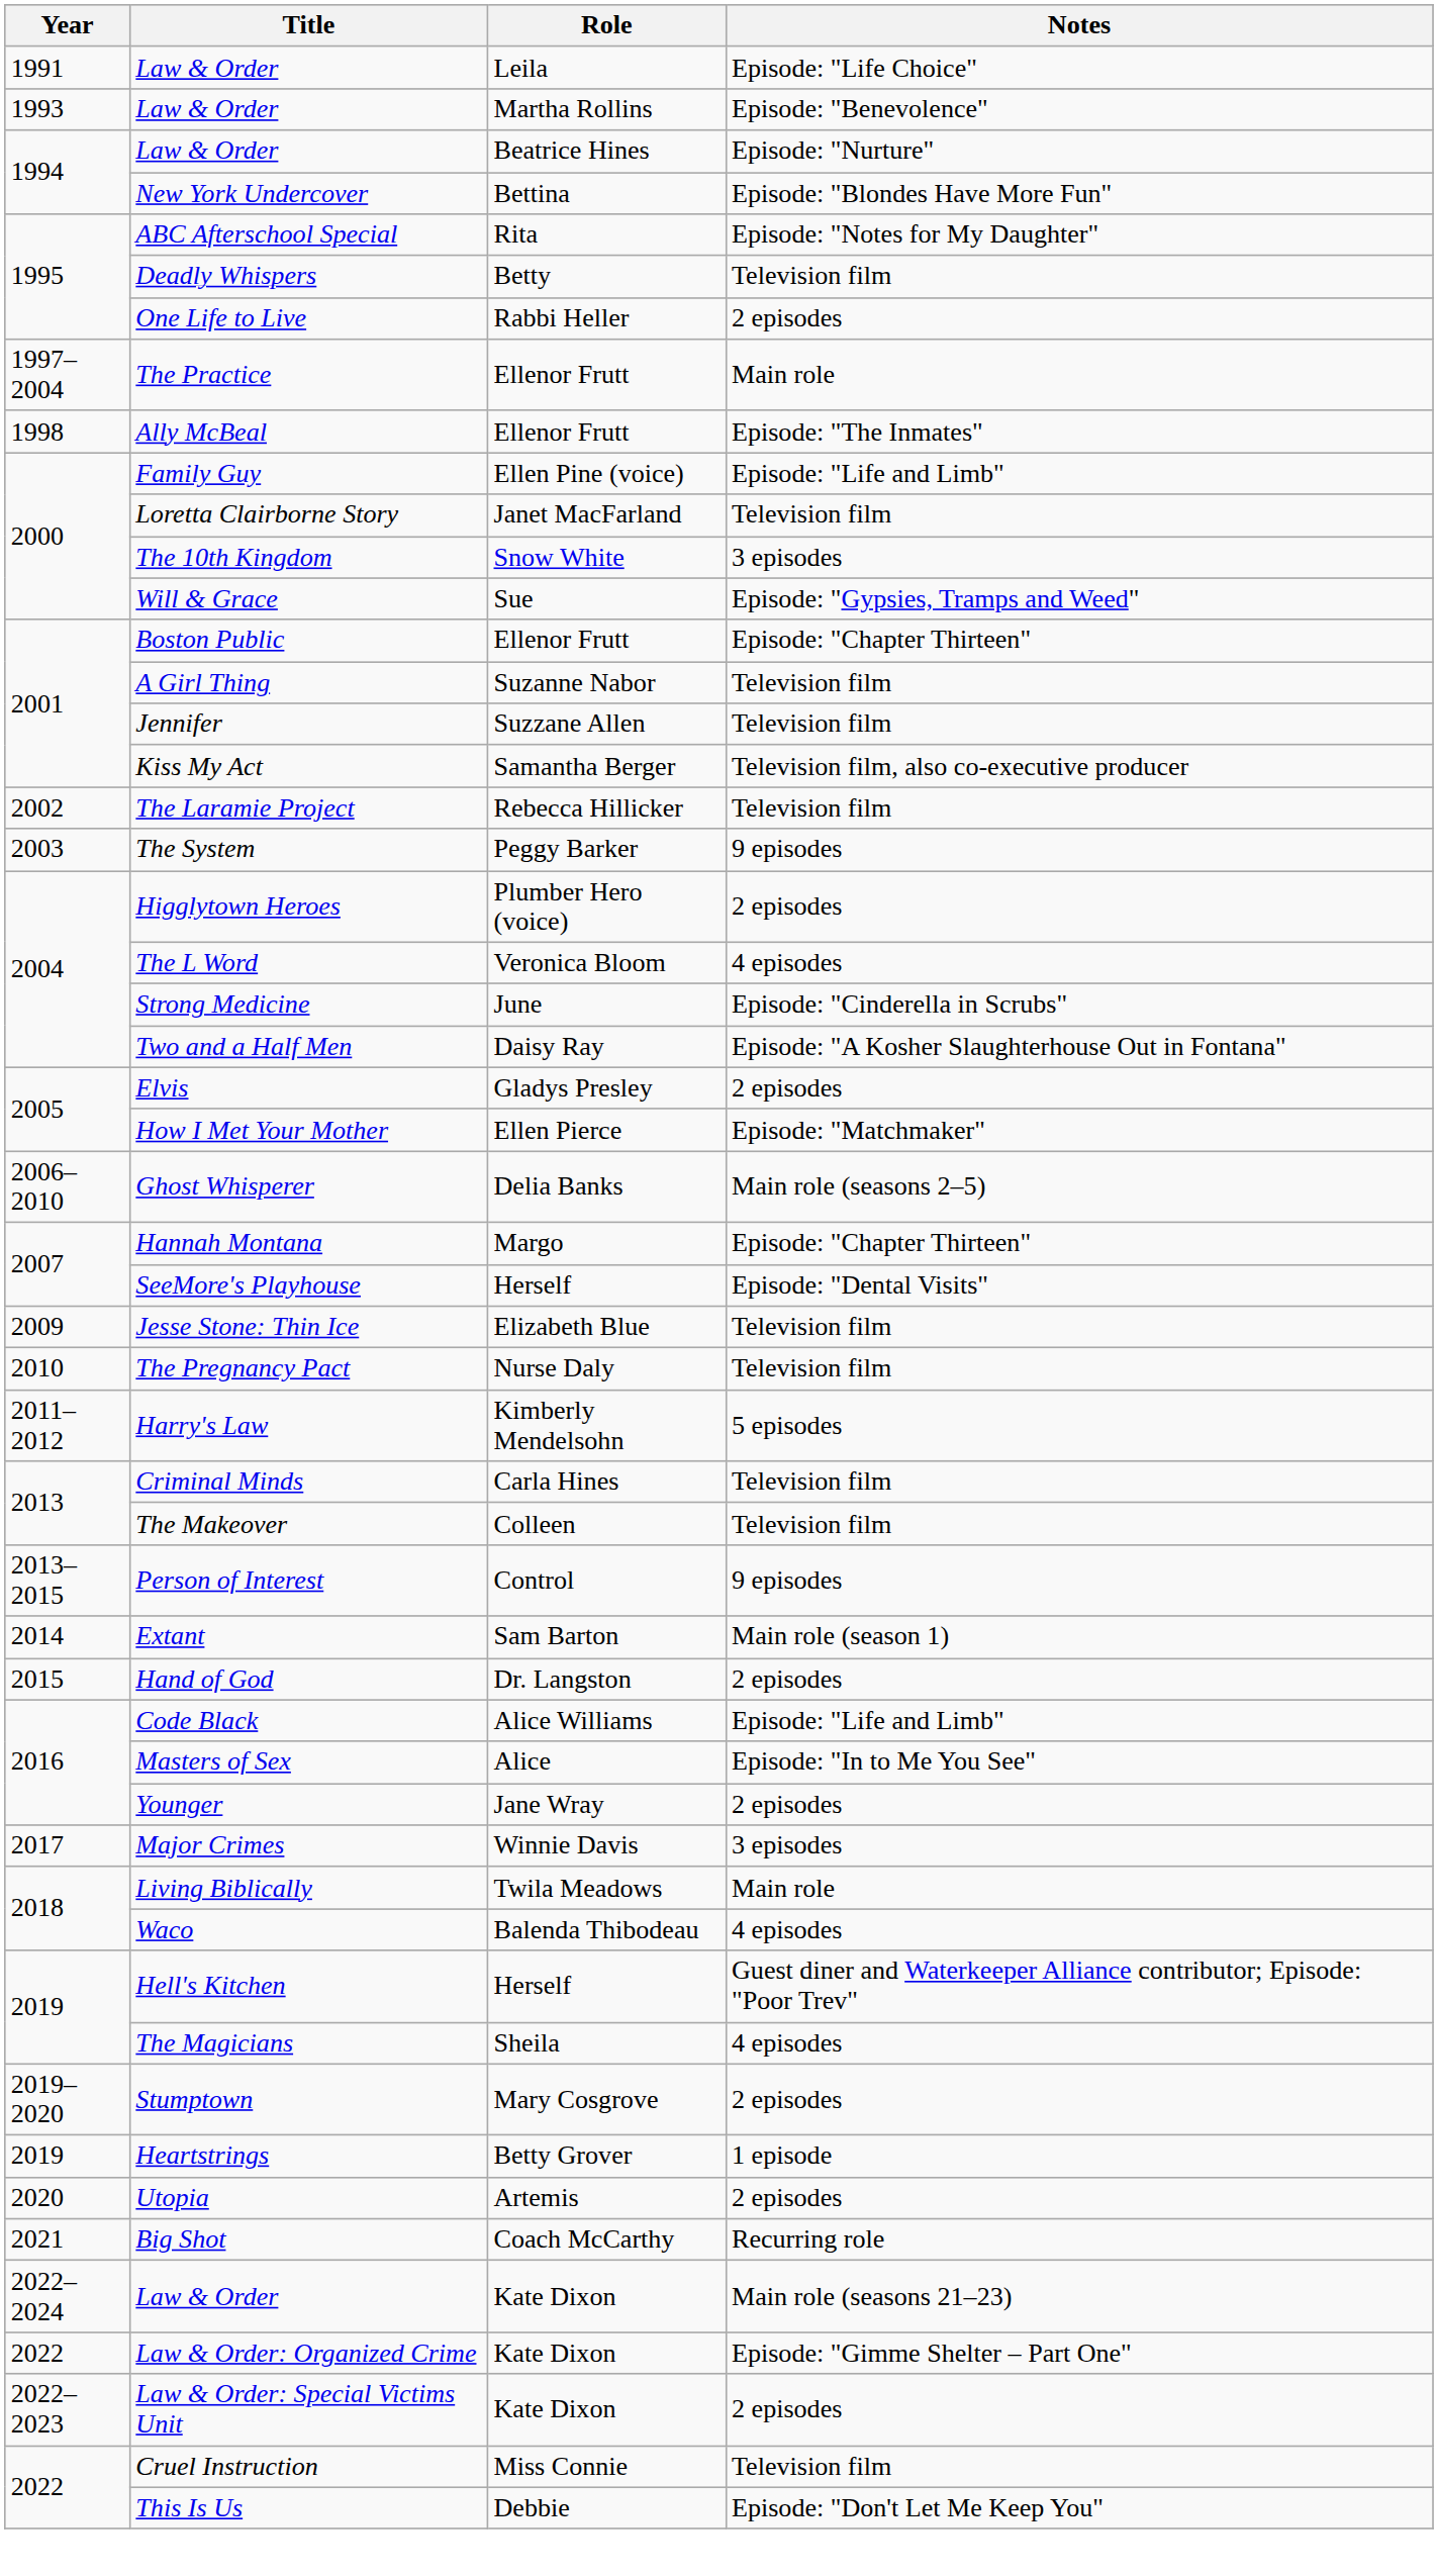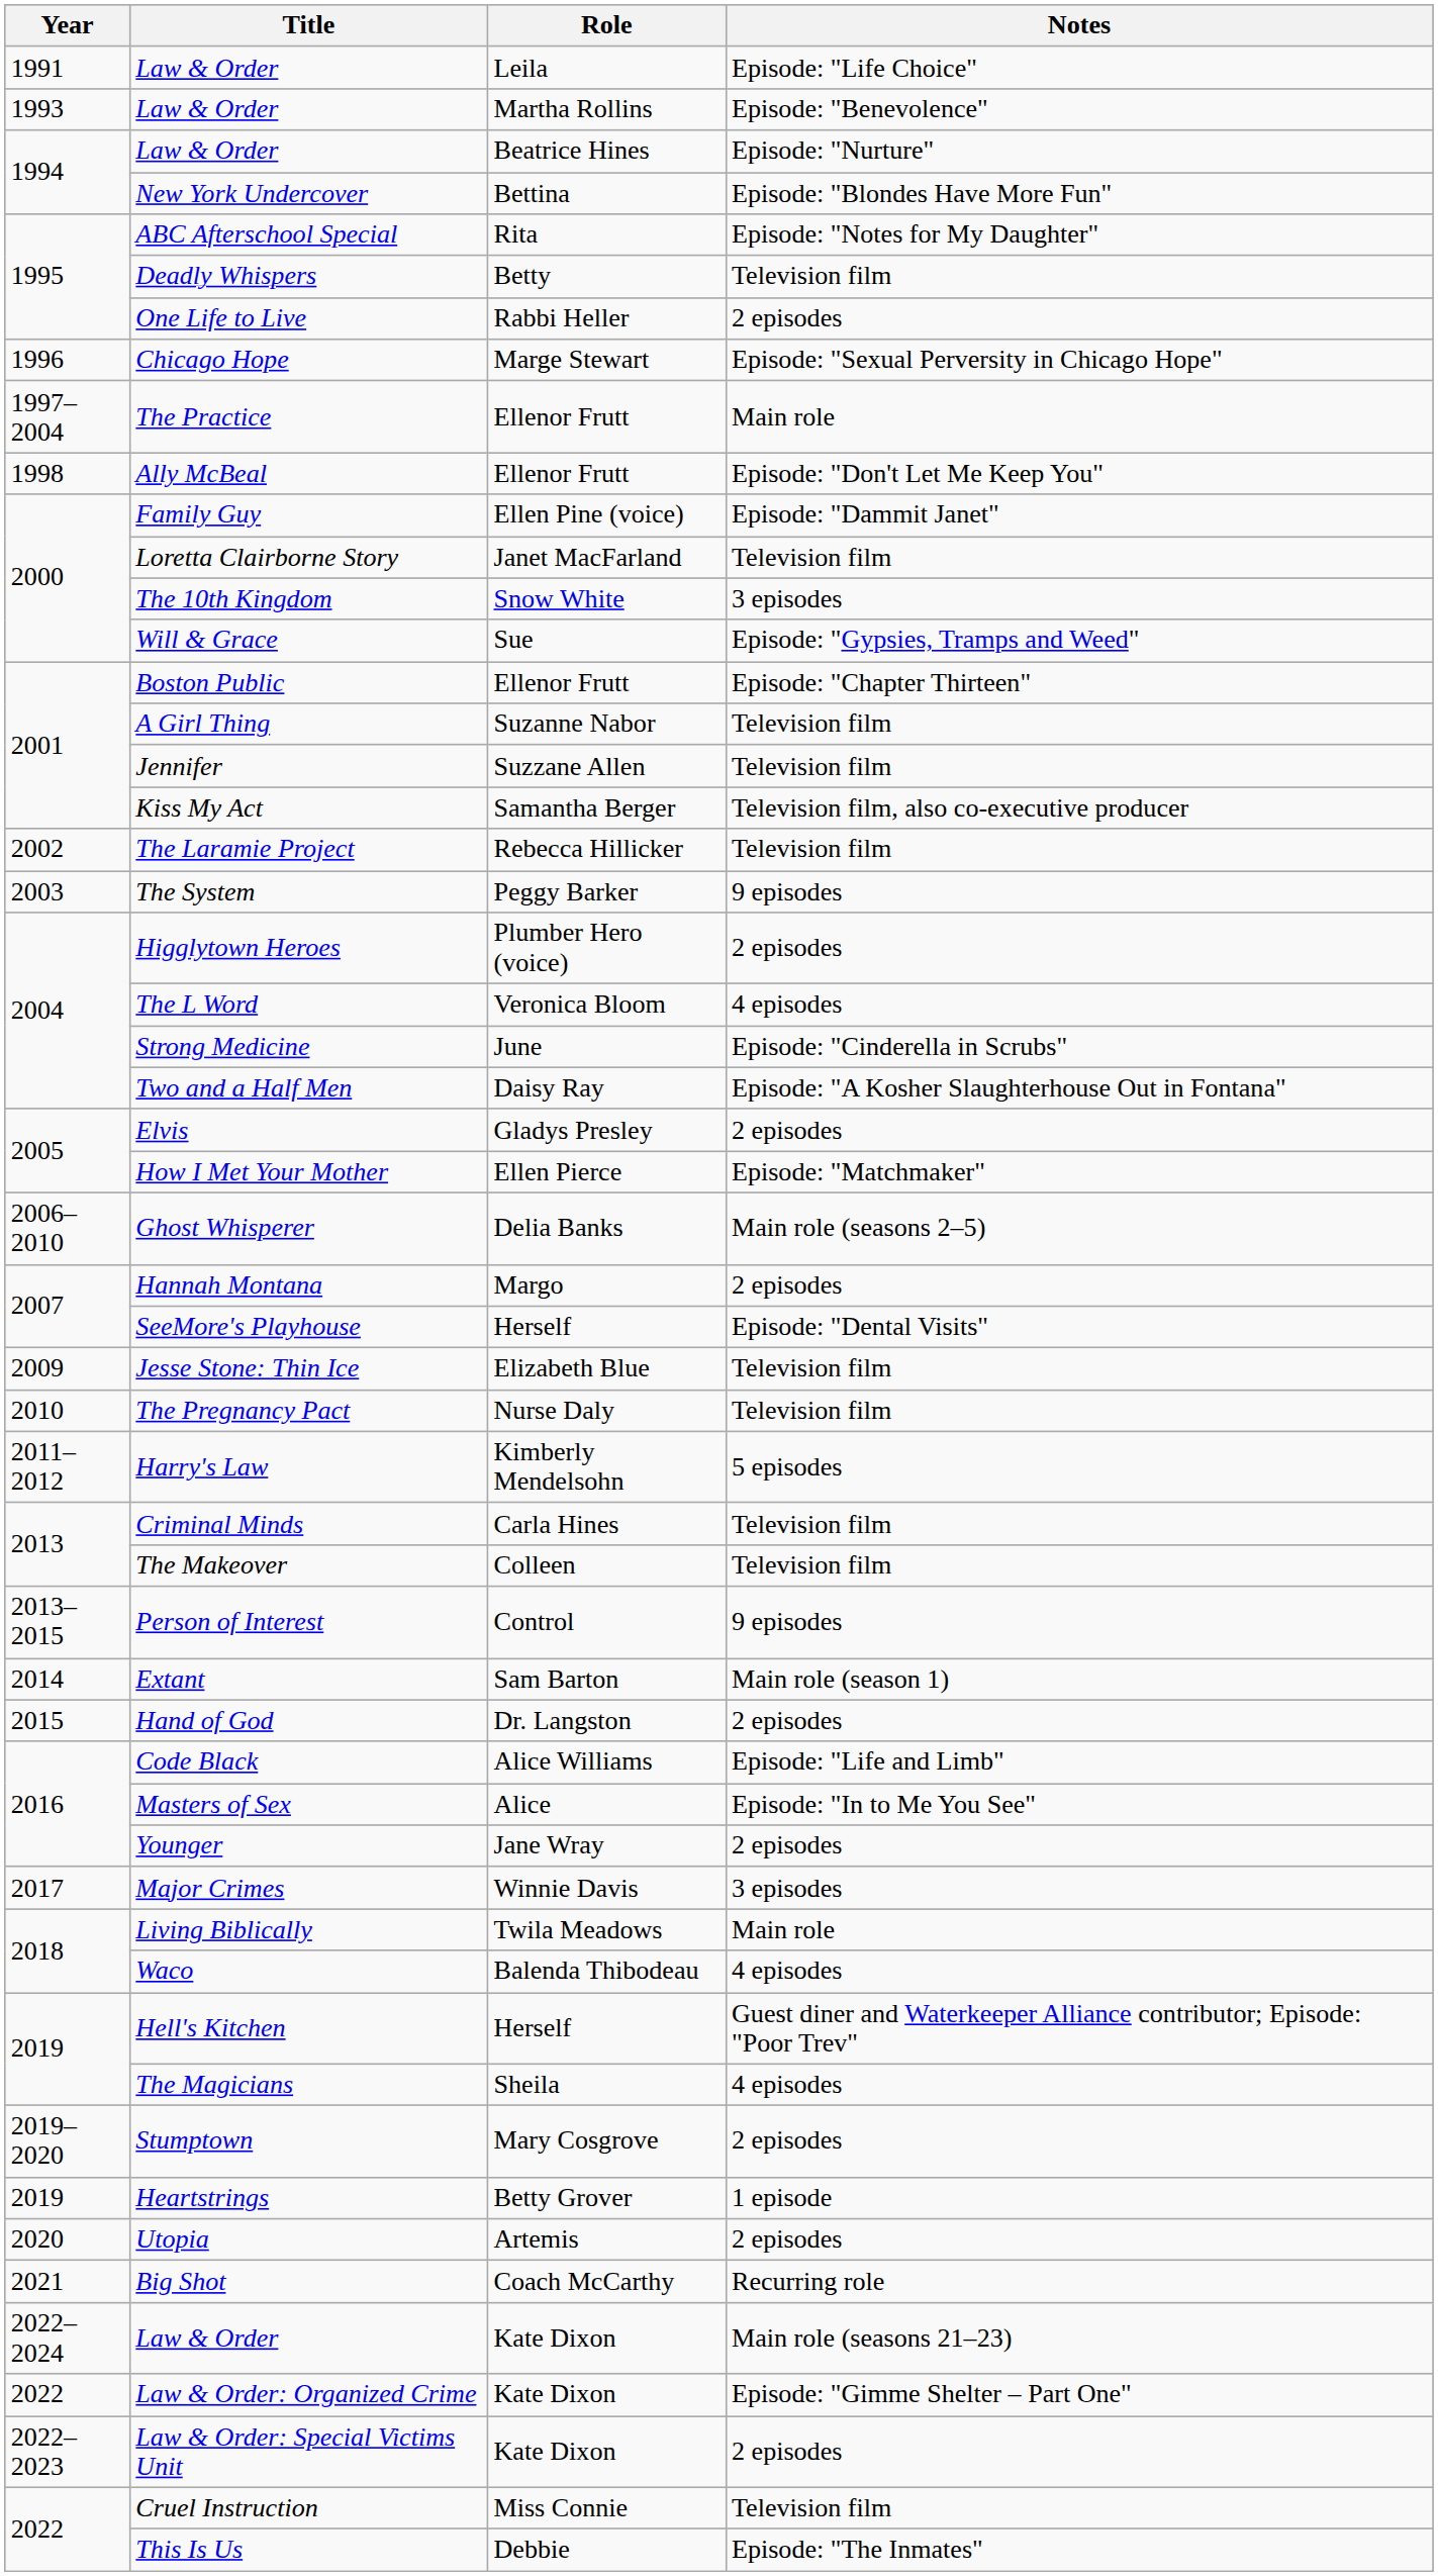 <table class="wikitable sortable">
 <tr>
 <th>Year</th>
 <th>Title</th>
 <th class="unsortable">Role</th>
 <th class="unsortable">Notes</th>
 </tr>
 <tr>
 <td>1991</td>
 <td><em><a href='#'>Law & Order</a></em></td>
 <td>Leila</td>
 <td>Episode: "Life Choice"</td>
 </tr>
 <tr>
 <td>1993</td>
 <td><em><a href='#'>Law & Order</a></em></td>
 <td>Martha Rollins</td>
 <td>Episode: "Benevolence"</td>
 </tr>
 <tr>
 <td rowspan="2">1994</td>
 <td><em><a href='#'>Law & Order</a></em></td>
 <td>Beatrice Hines</td>
 <td>Episode: "Nurture"</td>
 </tr>
 <tr>
 <td><em><a href='#'>New York Undercover</a></em></td>
 <td>Bettina</td>
 <td>Episode: "Blondes Have More Fun"</td>
 </tr>
 <tr>
 <td rowspan="3">1995</td>
 <td><em><a href='#'>ABC Afterschool Special</a></em></td>
 <td>Rita</td>
 <td>Episode: "Notes for My Daughter"</td>
 </tr>
 <tr>
 <td><em><a href='#'>Deadly Whispers</a></em></td>
 <td>Betty</td>
 <td>Television film</td>
 </tr>
 <tr>
 <td><em><a href='#'>One Life to Live</a></em></td>
 <td>Rabbi Heller</td>
 <td>2 episodes</td>
 </tr>
 <tr>
+<td>1996</td>
+<td><em><a href='#'>Chicago Hope</a></em></td>
+<td>Marge Stewart</td>
+<td>Episode: "Sexual Perversity in Chicago Hope"</td>
+</tr>
+<tr>
 <td>1997–2004</td>
 <td data-sort-value="Practice, The"><em><a href='#'>The Practice</a></em></td>
 <td>Ellenor Frutt</td>
 <td>Main role</td>
 </tr>
 <tr>
 <td>1998</td>
 <td><em><a href='#'>Ally McBeal</a></em></td>
 <td>Ellenor Frutt</td>
-<td>Episode: "The Inmates"</td>
+<td>Episode: "Don't Let Me Keep You"</td>
 </tr>
 <tr>
 <td rowspan="4">2000</td>
 <td><em><a href='#'>Family Guy</a></em></td>
 <td>Ellen Pine (voice)</td>
-<td>Episode: "Life and Limb"</td>
+<td>Episode: "Dammit Janet"</td>
 </tr>
 <tr>
 <td><em>Loretta Clairborne Story</em></td>
 <td>Janet MacFarland</td>
 <td>Television film</td>
 </tr>
 <tr>
 <td data-sort-value="Tenth Kingdom, The"><em><a href='#'>The 10th Kingdom</a></em></td>
 <td><a href='#'>Snow White</a></td>
 <td>3 episodes</td>
 </tr>
 <tr>
 <td><em><a href='#'>Will & Grace</a></em></td>
 <td>Sue</td>
 <td>Episode: "<a href='#'>Gypsies, Tramps and Weed</a>"</td>
 </tr>
 <tr>
 <td rowspan="4">2001</td>
 <td><em><a href='#'>Boston Public</a></em></td>
 <td>Ellenor Frutt</td>
 <td>Episode: "Chapter Thirteen"</td>
 </tr>
 <tr>
 <td data-sort-value="Girl Thing, A"><em><a href='#'>A Girl Thing</a></em></td>
 <td>Suzanne Nabor</td>
 <td>Television film</td>
 </tr>
 <tr>
 <td><em>Jennifer</em></td>
 <td>Suzzane Allen</td>
 <td>Television film</td>
 </tr>
 <tr>
 <td><em>Kiss My Act</em></td>
 <td>Samantha Berger</td>
 <td>Television film, also co-executive producer</td>
 </tr>
 <tr>
 <td>2002</td>
 <td data-sort-value="Laramie Project, The"><em><a href='#'>The Laramie Project</a></em></td>
 <td>Rebecca Hillicker</td>
 <td>Television film</td>
 </tr>
 <tr>
 <td>2003</td>
 <td data-sort-value="System, The"><em>The System</em></td>
 <td>Peggy Barker</td>
 <td>9 episodes</td>
 </tr>
 <tr>
 <td rowspan="4">2004</td>
 <td><em><a href='#'>Higglytown Heroes</a></em></td>
 <td>Plumber Hero (voice)</td>
 <td>2 episodes</td>
 </tr>
 <tr>
 <td data-sort-value="L Word, The"><em><a href='#'>The L Word</a></em></td>
 <td>Veronica Bloom</td>
 <td>4 episodes</td>
 </tr>
 <tr>
 <td><em><a href='#'>Strong Medicine</a></em></td>
 <td>June</td>
 <td>Episode: "Cinderella in Scrubs"</td>
 </tr>
 <tr>
 <td><em><a href='#'>Two and a Half Men</a></em></td>
 <td>Daisy Ray</td>
 <td>Episode: "A Kosher Slaughterhouse Out in Fontana"</td>
 </tr>
 <tr>
 <td rowspan="2">2005</td>
 <td><em><a href='#'>Elvis</a></em></td>
 <td>Gladys Presley</td>
 <td>2 episodes</td>
 </tr>
 <tr>
 <td><em><a href='#'>How I Met Your Mother</a></em></td>
 <td>Ellen Pierce</td>
 <td>Episode: "Matchmaker"</td>
 </tr>
 <tr>
 <td>2006–2010</td>
 <td><em><a href='#'>Ghost Whisperer</a></em></td>
 <td>Delia Banks</td>
 <td>Main role (seasons 2–5)</td>
 </tr>
 <tr>
 <td rowspan="2">2007</td>
 <td><em><a href='#'>Hannah Montana</a></em></td>
 <td>Margo</td>
-<td>Episode: "Chapter Thirteen"</td>
+<td>2 episodes</td>
 </tr>
 <tr>
 <td><em><a href='#'>SeeMore's Playhouse</a></em></td>
 <td>Herself</td>
 <td>Episode: "Dental Visits"</td>
 </tr>
 <tr>
 <td>2009</td>
 <td><em><a href='#'>Jesse Stone: Thin Ice</a></em></td>
 <td>Elizabeth Blue</td>
 <td>Television film</td>
 </tr>
 <tr>
 <td>2010</td>
 <td data-sort-value="Pregnancy Pact, The"><em><a href='#'>The Pregnancy Pact</a></em></td>
 <td>Nurse Daly</td>
 <td>Television film</td>
 </tr>
 <tr>
 <td>2011–2012</td>
 <td><em><a href='#'>Harry's Law</a></em></td>
 <td>Kimberly Mendelsohn</td>
 <td>5 episodes</td>
 </tr>
 <tr>
 <td rowspan="2">2013</td>
 <td><em><a href='#'>Criminal Minds</a></em></td>
 <td>Carla Hines</td>
 <td>Television film</td>
 </tr>
 <tr>
 <td data-sort-value="Makeover, The"><em>The Makeover</em></td>
 <td>Colleen</td>
 <td>Television film</td>
 </tr>
 <tr>
 <td>2013–2015</td>
 <td><em><a href='#'>Person of Interest</a></em></td>
 <td>Control</td>
 <td>9 episodes</td>
 </tr>
 <tr>
 <td>2014</td>
 <td><em><a href='#'>Extant</a></em></td>
 <td>Sam Barton</td>
 <td>Main role (season 1)</td>
 </tr>
 <tr>
 <td>2015</td>
 <td><em><a href='#'>Hand of God</a></em></td>
 <td>Dr. Langston</td>
 <td>2 episodes</td>
 </tr>
 <tr>
 <td rowspan="3">2016</td>
 <td><em><a href='#'>Code Black</a></em></td>
 <td>Alice Williams</td>
 <td>Episode: "Life and Limb"</td>
 </tr>
 <tr>
 <td><em><a href='#'>Masters of Sex</a></em></td>
 <td>Alice</td>
 <td>Episode: "In to Me You See"</td>
 </tr>
 <tr>
 <td><em><a href='#'>Younger</a></em></td>
 <td>Jane Wray</td>
 <td>2 episodes</td>
 </tr>
 <tr>
 <td>2017</td>
 <td><em><a href='#'>Major Crimes</a></em></td>
 <td>Winnie Davis</td>
 <td>3 episodes</td>
 </tr>
 <tr>
 <td rowspan="2">2018</td>
 <td><em><a href='#'>Living Biblically</a></em></td>
 <td>Twila Meadows</td>
 <td>Main role</td>
 </tr>
 <tr>
 <td><em><a href='#'>Waco</a></em></td>
 <td>Balenda Thibodeau</td>
 <td>4 episodes</td>
 </tr>
 <tr>
 <td rowspan="2">2019</td>
 <td><em><a href='#'>Hell's Kitchen</a></em></td>
 <td>Herself</td>
 <td>Guest diner and <a href='#'>Waterkeeper Alliance</a> contributor; Episode: "Poor Trev"</td>
 </tr>
 <tr>
 <td data-sort-value="Magicians, The"><em><a href='#'>The Magicians</a></em></td>
 <td>Sheila</td>
 <td>4 episodes</td>
 </tr>
 <tr>
 <td>2019–2020</td>
 <td><em><a href='#'>Stumptown</a></em></td>
 <td>Mary Cosgrove</td>
 <td>2 episodes</td>
 </tr>
 <tr>
 <td>2019</td>
 <td><em><a href='#'>Heartstrings</a></em></td>
 <td>Betty Grover</td>
 <td>1 episode</td>
 </tr>
 <tr>
 <td>2020</td>
 <td><em><a href='#'>Utopia</a></em></td>
 <td>Artemis</td>
 <td>2 episodes</td>
 </tr>
 <tr>
 <td>2021</td>
 <td><em><a href='#'>Big Shot</a></em></td>
 <td>Coach McCarthy</td>
 <td>Recurring role</td>
 </tr>
 <tr>
 <td>2022–2024</td>
 <td><em><a href='#'>Law & Order</a></em></td>
 <td>Kate Dixon</td>
 <td>Main role (seasons 21–23)</td>
 </tr>
 <tr>
 <td>2022</td>
 <td><em><a href='#'>Law & Order: Organized Crime</a></em></td>
 <td>Kate Dixon</td>
 <td>Episode: "Gimme Shelter – Part One"</td>
 </tr>
 <tr>
 <td>2022–2023</td>
 <td><em><a href='#'>Law & Order: Special Victims Unit</a></em></td>
 <td>Kate Dixon</td>
 <td>2 episodes</td>
 </tr>
 <tr>
 <td rowspan="2">2022</td>
 <td><em>Cruel Instruction</em></td>
 <td>Miss Connie</td>
 <td>Television film</td>
 </tr>
 <tr>
 <td><em><a href='#'>This Is Us</a></em></td>
 <td>Debbie</td>
-<td>Episode: "Don't Let Me Keep You"</td>
+<td>Episode: "The Inmates"</td>
 </tr>
 </table>
